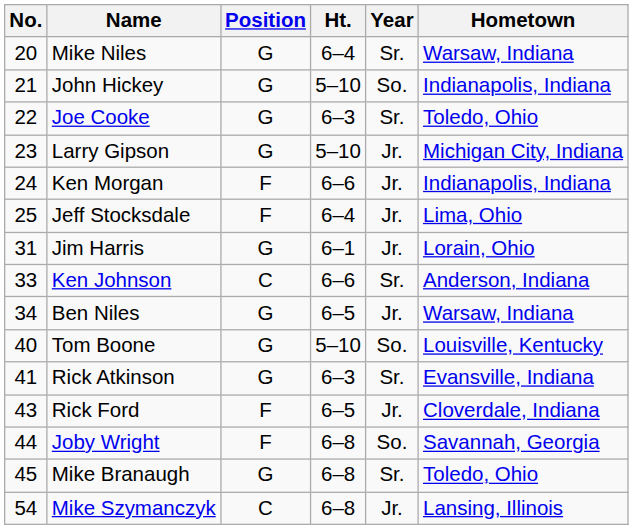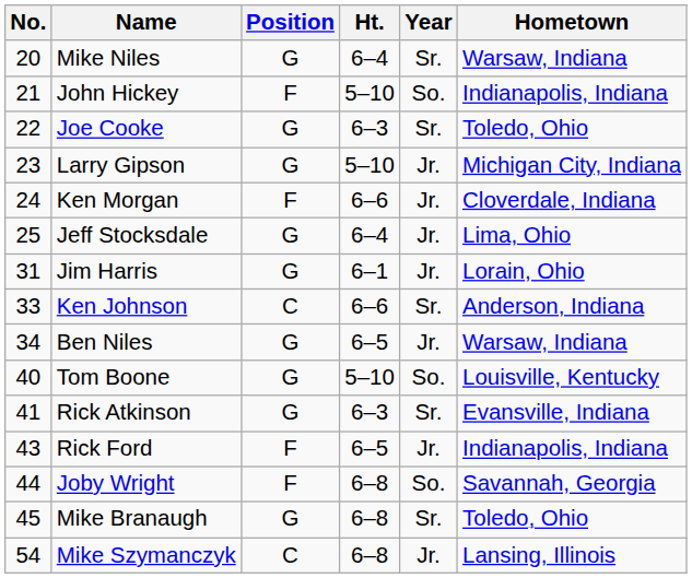 <table class="wikitable" style="text-align:center">
 <tr>
 <th>No.</th>
 <th>Name</th>
 <th><a href='#'>Position</a></th>
 <th>Ht.</th>
 <th>Year</th>
 <th>Hometown</th>
 </tr>
 <tr>
 <td>20</td>
 <td style="text-align:left">Mike Niles</td>
 <td>G</td>
 <td>6–4</td>
 <td>Sr.</td>
 <td style="text-align:left"><a href='#'>Warsaw, Indiana</a></td>
 </tr>
 <tr>
 <td>21</td>
 <td style="text-align:left">John Hickey</td>
-<td>G</td>
+<td>F</td>
 <td>5–10</td>
 <td>So.</td>
 <td style="text-align:left"><a href='#'>Indianapolis, Indiana</a></td>
 </tr>
 <tr>
 <td>22</td>
 <td style="text-align:left"><a href='#'>Joe Cooke</a></td>
 <td>G</td>
 <td>6–3</td>
 <td>Sr.</td>
 <td style="text-align:left"><a href='#'>Toledo, Ohio</a></td>
 </tr>
 <tr>
 <td>23</td>
 <td style="text-align:left">Larry Gipson</td>
 <td>G</td>
 <td>5–10</td>
 <td>Jr.</td>
 <td style="text-align:left"><a href='#'>Michigan City, Indiana</a></td>
 </tr>
 <tr>
 <td>24</td>
 <td style="text-align:left">Ken Morgan</td>
 <td>F</td>
 <td>6–6</td>
 <td>Jr.</td>
-<td style="text-align:left"><a href='#'>Indianapolis, Indiana</a></td>
+<td style="text-align:left"><a href='#'>Cloverdale, Indiana</a></td>
 </tr>
 <tr>
 <td>25</td>
 <td style="text-align:left">Jeff Stocksdale</td>
-<td>F</td>
+<td>G</td>
 <td>6–4</td>
 <td>Jr.</td>
 <td style="text-align:left"><a href='#'>Lima, Ohio</a></td>
 </tr>
 <tr>
 <td>31</td>
 <td style="text-align:left">Jim Harris</td>
 <td>G</td>
 <td>6–1</td>
 <td>Jr.</td>
 <td style="text-align:left"><a href='#'>Lorain, Ohio</a></td>
 </tr>
 <tr>
 <td>33</td>
 <td style="text-align:left"><a href='#'>Ken Johnson</a></td>
 <td>C</td>
 <td>6–6</td>
 <td>Sr.</td>
 <td style="text-align:left"><a href='#'>Anderson, Indiana</a></td>
 </tr>
 <tr>
 <td>34</td>
 <td style="text-align:left">Ben Niles</td>
 <td>G</td>
 <td>6–5</td>
 <td>Jr.</td>
 <td style="text-align:left"><a href='#'>Warsaw, Indiana</a></td>
 </tr>
 <tr>
 <td>40</td>
 <td style="text-align:left">Tom Boone</td>
 <td>G</td>
 <td>5–10</td>
 <td>So.</td>
 <td style="text-align:left"><a href='#'>Louisville, Kentucky</a></td>
 </tr>
 <tr>
 <td>41</td>
 <td style="text-align:left">Rick Atkinson</td>
 <td>G</td>
 <td>6–3</td>
 <td>Sr.</td>
 <td style="text-align:left"><a href='#'>Evansville, Indiana</a></td>
 </tr>
 <tr>
 <td>43</td>
 <td style="text-align:left">Rick Ford</td>
 <td>F</td>
 <td>6–5</td>
 <td>Jr.</td>
-<td style="text-align:left"><a href='#'>Cloverdale, Indiana</a></td>
+<td style="text-align:left"><a href='#'>Indianapolis, Indiana</a></td>
 </tr>
 <tr>
 <td>44</td>
 <td style="text-align:left"><a href='#'>Joby Wright</a></td>
 <td>F</td>
 <td>6–8</td>
 <td>So.</td>
 <td style="text-align:left"><a href='#'>Savannah, Georgia</a></td>
 </tr>
 <tr>
 <td>45</td>
 <td style="text-align:left">Mike Branaugh</td>
 <td>G</td>
 <td>6–8</td>
 <td>Sr.</td>
 <td style="text-align:left"><a href='#'>Toledo, Ohio</a></td>
 </tr>
 <tr>
 <td>54</td>
 <td style="text-align:left"><a href='#'>Mike Szymanczyk</a></td>
 <td>C</td>
 <td>6–8</td>
 <td>Jr.</td>
 <td style="text-align:left"><a href='#'>Lansing, Illinois</a></td>
 </tr>
 </table>
